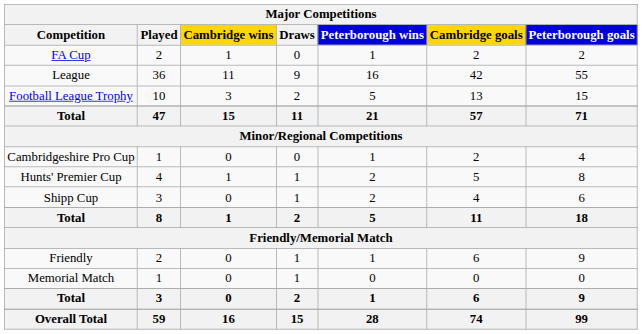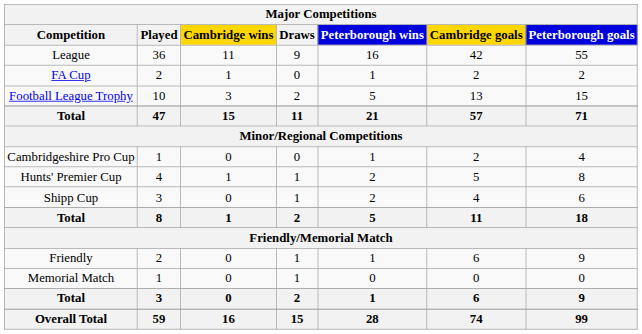 <table class="wikitable sortable" style="text-align: center;">
 <tr>
 <th colspan="7">Major Competitions</th>
 </tr>
 <tr>
 <th>Competition</th>
 <th>Played</th>
 <th style="background:#FFD700; color:black">Cambridge wins</th>
 <th>Draws</th>
 <th style="background: #0000DD; color:white">Peterborough wins</th>
 <th style="background:#FFD700; color:black">Cambridge goals</th>
 <th style="background: #0000DD; color:white">Peterborough goals</th>
 </tr>
 <tr>
+<td>League</td>
+<td>36</td>
+<td>11</td>
+<td>9</td>
+<td>16</td>
+<td>42</td>
+<td>55</td>
+</tr>
+<tr>
 <td><a href='#'>FA Cup</a></td>
 <td>2</td>
 <td>1</td>
 <td>0</td>
 <td>1</td>
 <td>2</td>
 <td>2</td>
-</tr>
-<tr>
-<td>League</td>
-<td>36</td>
-<td>11</td>
-<td>9</td>
-<td>16</td>
-<td>42</td>
-<td>55</td>
 </tr>
 <tr>
 <td><a href='#'>Football League Trophy</a></td>
 <td>10</td>
 <td>3</td>
 <td>2</td>
 <td>5</td>
 <td>13</td>
 <td>15</td>
 </tr>
 <tr>
 </tr>
 <tr class="sortbottom">
 <th>Total</th>
 <th>47</th>
 <th>15</th>
 <th>11</th>
 <th>21</th>
 <th>57</th>
 <th>71</th>
 </tr>
 <tr>
 <th colspan="7">Minor/Regional Competitions</th>
 </tr>
 <tr>
 <td>Cambridgeshire Pro Cup</td>
 <td>1</td>
 <td>0</td>
 <td>0</td>
 <td>1</td>
 <td>2</td>
 <td>4</td>
 </tr>
 <tr>
 <td>Hunts' Premier Cup</td>
 <td>4</td>
 <td>1</td>
 <td>1</td>
 <td>2</td>
 <td>5</td>
 <td>8</td>
 </tr>
 <tr>
 <td>Shipp Cup</td>
 <td>3</td>
 <td>0</td>
 <td>1</td>
 <td>2</td>
 <td>4</td>
 <td>6</td>
 </tr>
 <tr>
 </tr>
 <tr class="sortbottom">
 <th>Total</th>
 <th>8</th>
 <th>1</th>
 <th>2</th>
 <th>5</th>
 <th>11</th>
 <th>18</th>
 </tr>
 <tr>
 <th colspan="7">Friendly/Memorial Match</th>
 </tr>
 <tr>
 <td>Friendly</td>
 <td>2</td>
 <td>0</td>
 <td>1</td>
 <td>1</td>
 <td>6</td>
 <td>9</td>
 </tr>
 <tr>
 <td>Memorial Match</td>
 <td>1</td>
 <td>0</td>
 <td>1</td>
 <td>0</td>
 <td>0</td>
 <td>0</td>
 </tr>
 <tr>
 </tr>
 <tr class="sortbottom">
 <th>Total</th>
 <th>3</th>
 <th>0</th>
 <th>2</th>
 <th>1</th>
 <th>6</th>
 <th>9</th>
 </tr>
 <tr>
 </tr>
 <tr class="sortbottom">
 <th>Overall Total</th>
 <th>59</th>
 <th>16</th>
 <th>15</th>
 <th>28</th>
 <th>74</th>
 <th>99</th>
 </tr>
 </table>
